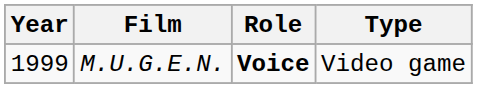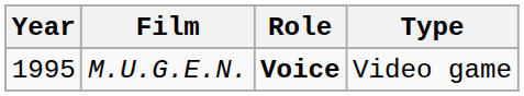 <table class="wikitable sortable">
 <tr>
 <th>Year</th>
 <th>Film</th>
 <th>Role</th>
 <th class="unsortable">Type</th>
 </tr>
 <tr>
-<td>1999</td>
+<td>1995</td>
 <td><em>M.U.G.E.N.</em></td>
 <td><strong>Voice</strong></td>
 <td>Video game</td>
 </tr>
 </table>
